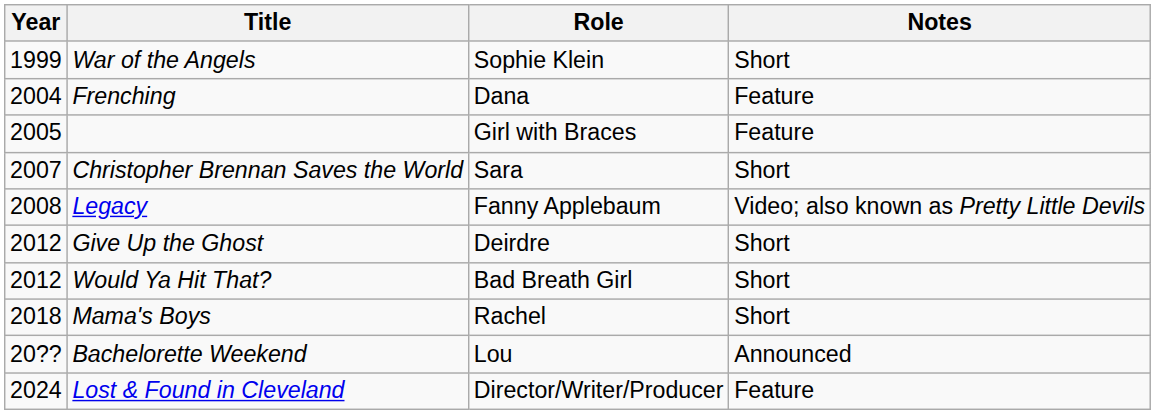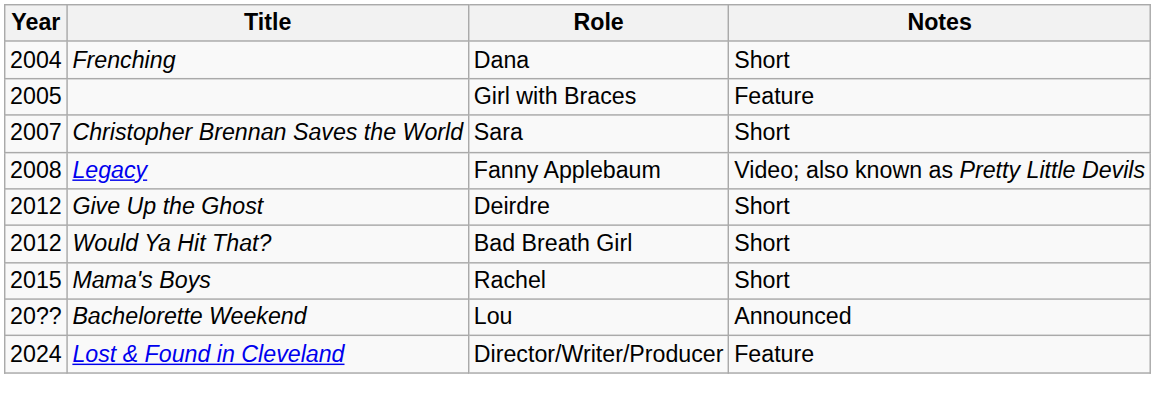 <table class="wikitable sortable">
 <tr>
 <th>Year</th>
 <th>Title</th>
 <th>Role</th>
 <th class="unsortable">Notes</th>
 </tr>
 <tr>
-<td>1999</td>
-<td><em>War of the Angels</em></td>
-<td>Sophie Klein</td>
-<td>Short</td>
-</tr>
-<tr>
 <td>2004</td>
 <td><em>Frenching</em></td>
 <td>Dana</td>
-<td>Feature</td>
+<td>Short</td>
 </tr>
 <tr>
 <td>2005</td>
 <td><em></em></td>
 <td>Girl with Braces</td>
 <td>Feature</td>
 </tr>
 <tr>
 <td>2007</td>
 <td><em>Christopher Brennan Saves the World</em></td>
 <td>Sara</td>
 <td>Short</td>
 </tr>
 <tr>
 <td>2008</td>
 <td><em><a href='#'>Legacy</a></em></td>
 <td>Fanny Applebaum</td>
 <td>Video; also known as <em>Pretty Little Devils</em></td>
 </tr>
 <tr>
 <td>2012</td>
 <td><em>Give Up the Ghost</em></td>
 <td>Deirdre</td>
 <td>Short</td>
 </tr>
 <tr>
 <td>2012</td>
 <td><em>Would Ya Hit That?</em></td>
 <td>Bad Breath Girl</td>
 <td>Short</td>
 </tr>
 <tr>
-<td>2018</td>
+<td>2015</td>
 <td><em>Mama's Boys</em></td>
 <td>Rachel</td>
 <td>Short</td>
 </tr>
 <tr>
 <td>20??</td>
 <td><em>Bachelorette Weekend</em></td>
 <td>Lou</td>
 <td>Announced</td>
 </tr>
 <tr>
 <td>2024</td>
 <td><em><a href='#'>Lost & Found in Cleveland</a></em></td>
 <td>Director/Writer/Producer</td>
 <td>Feature</td>
 </tr>
 </table>
